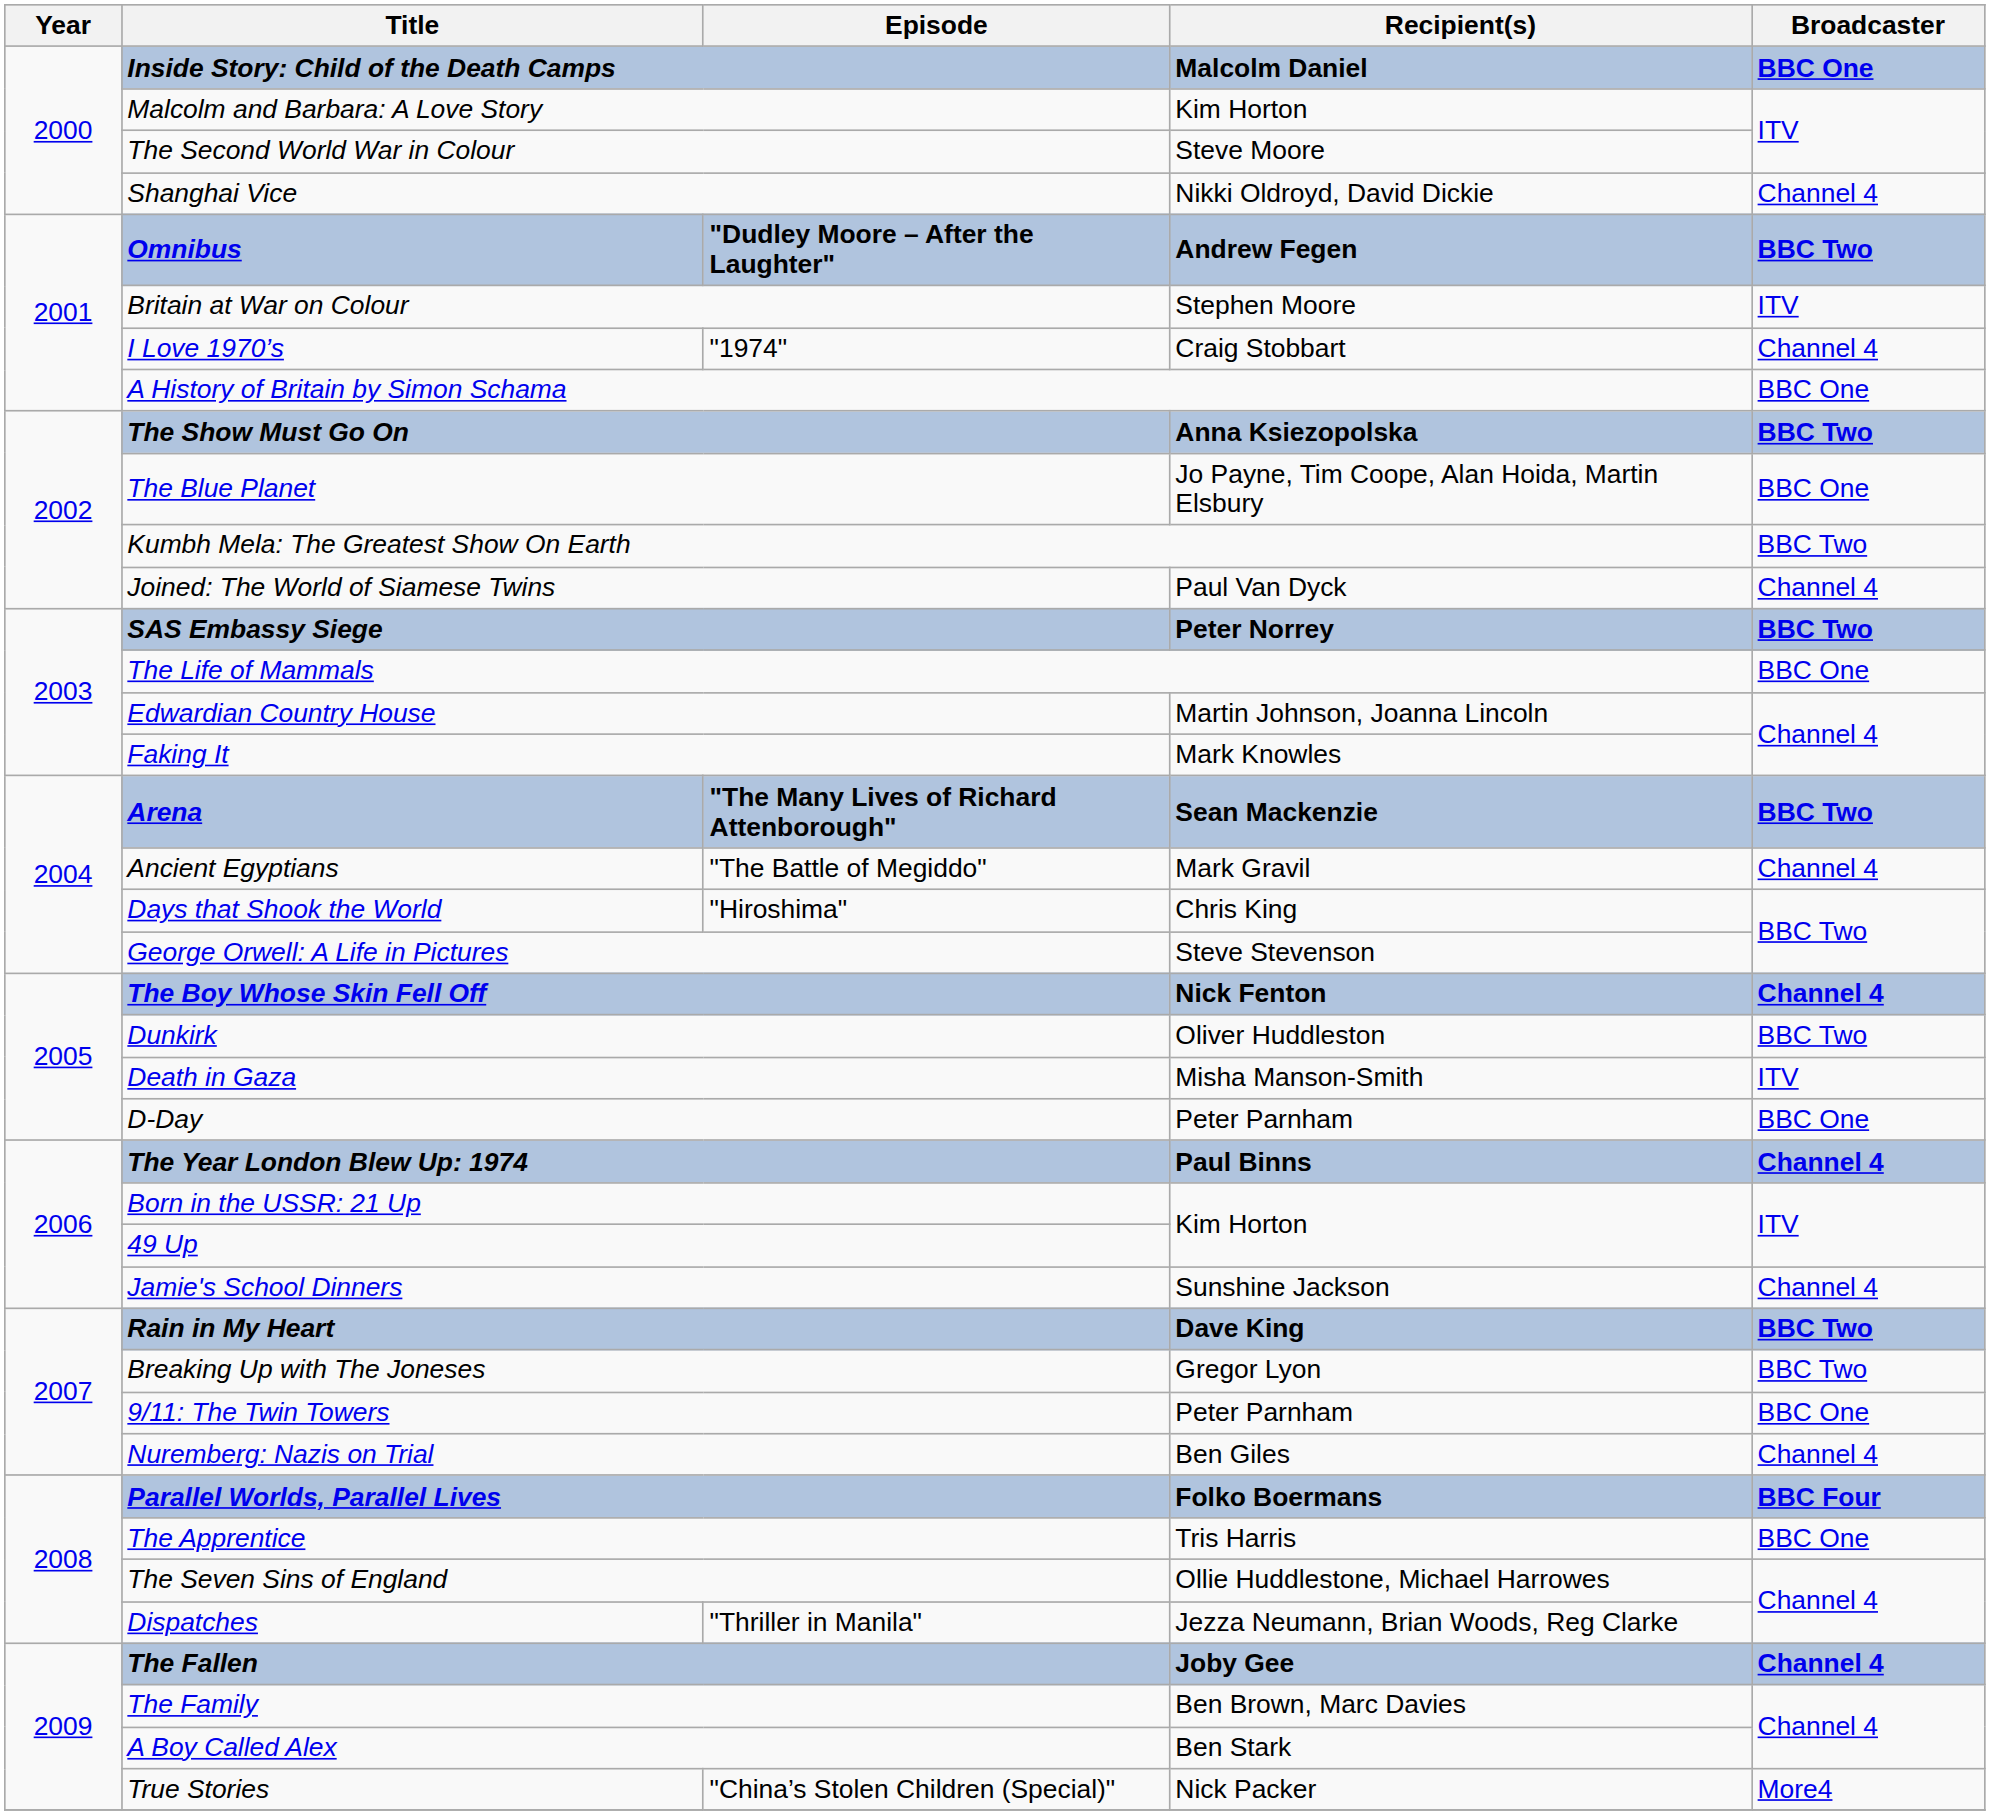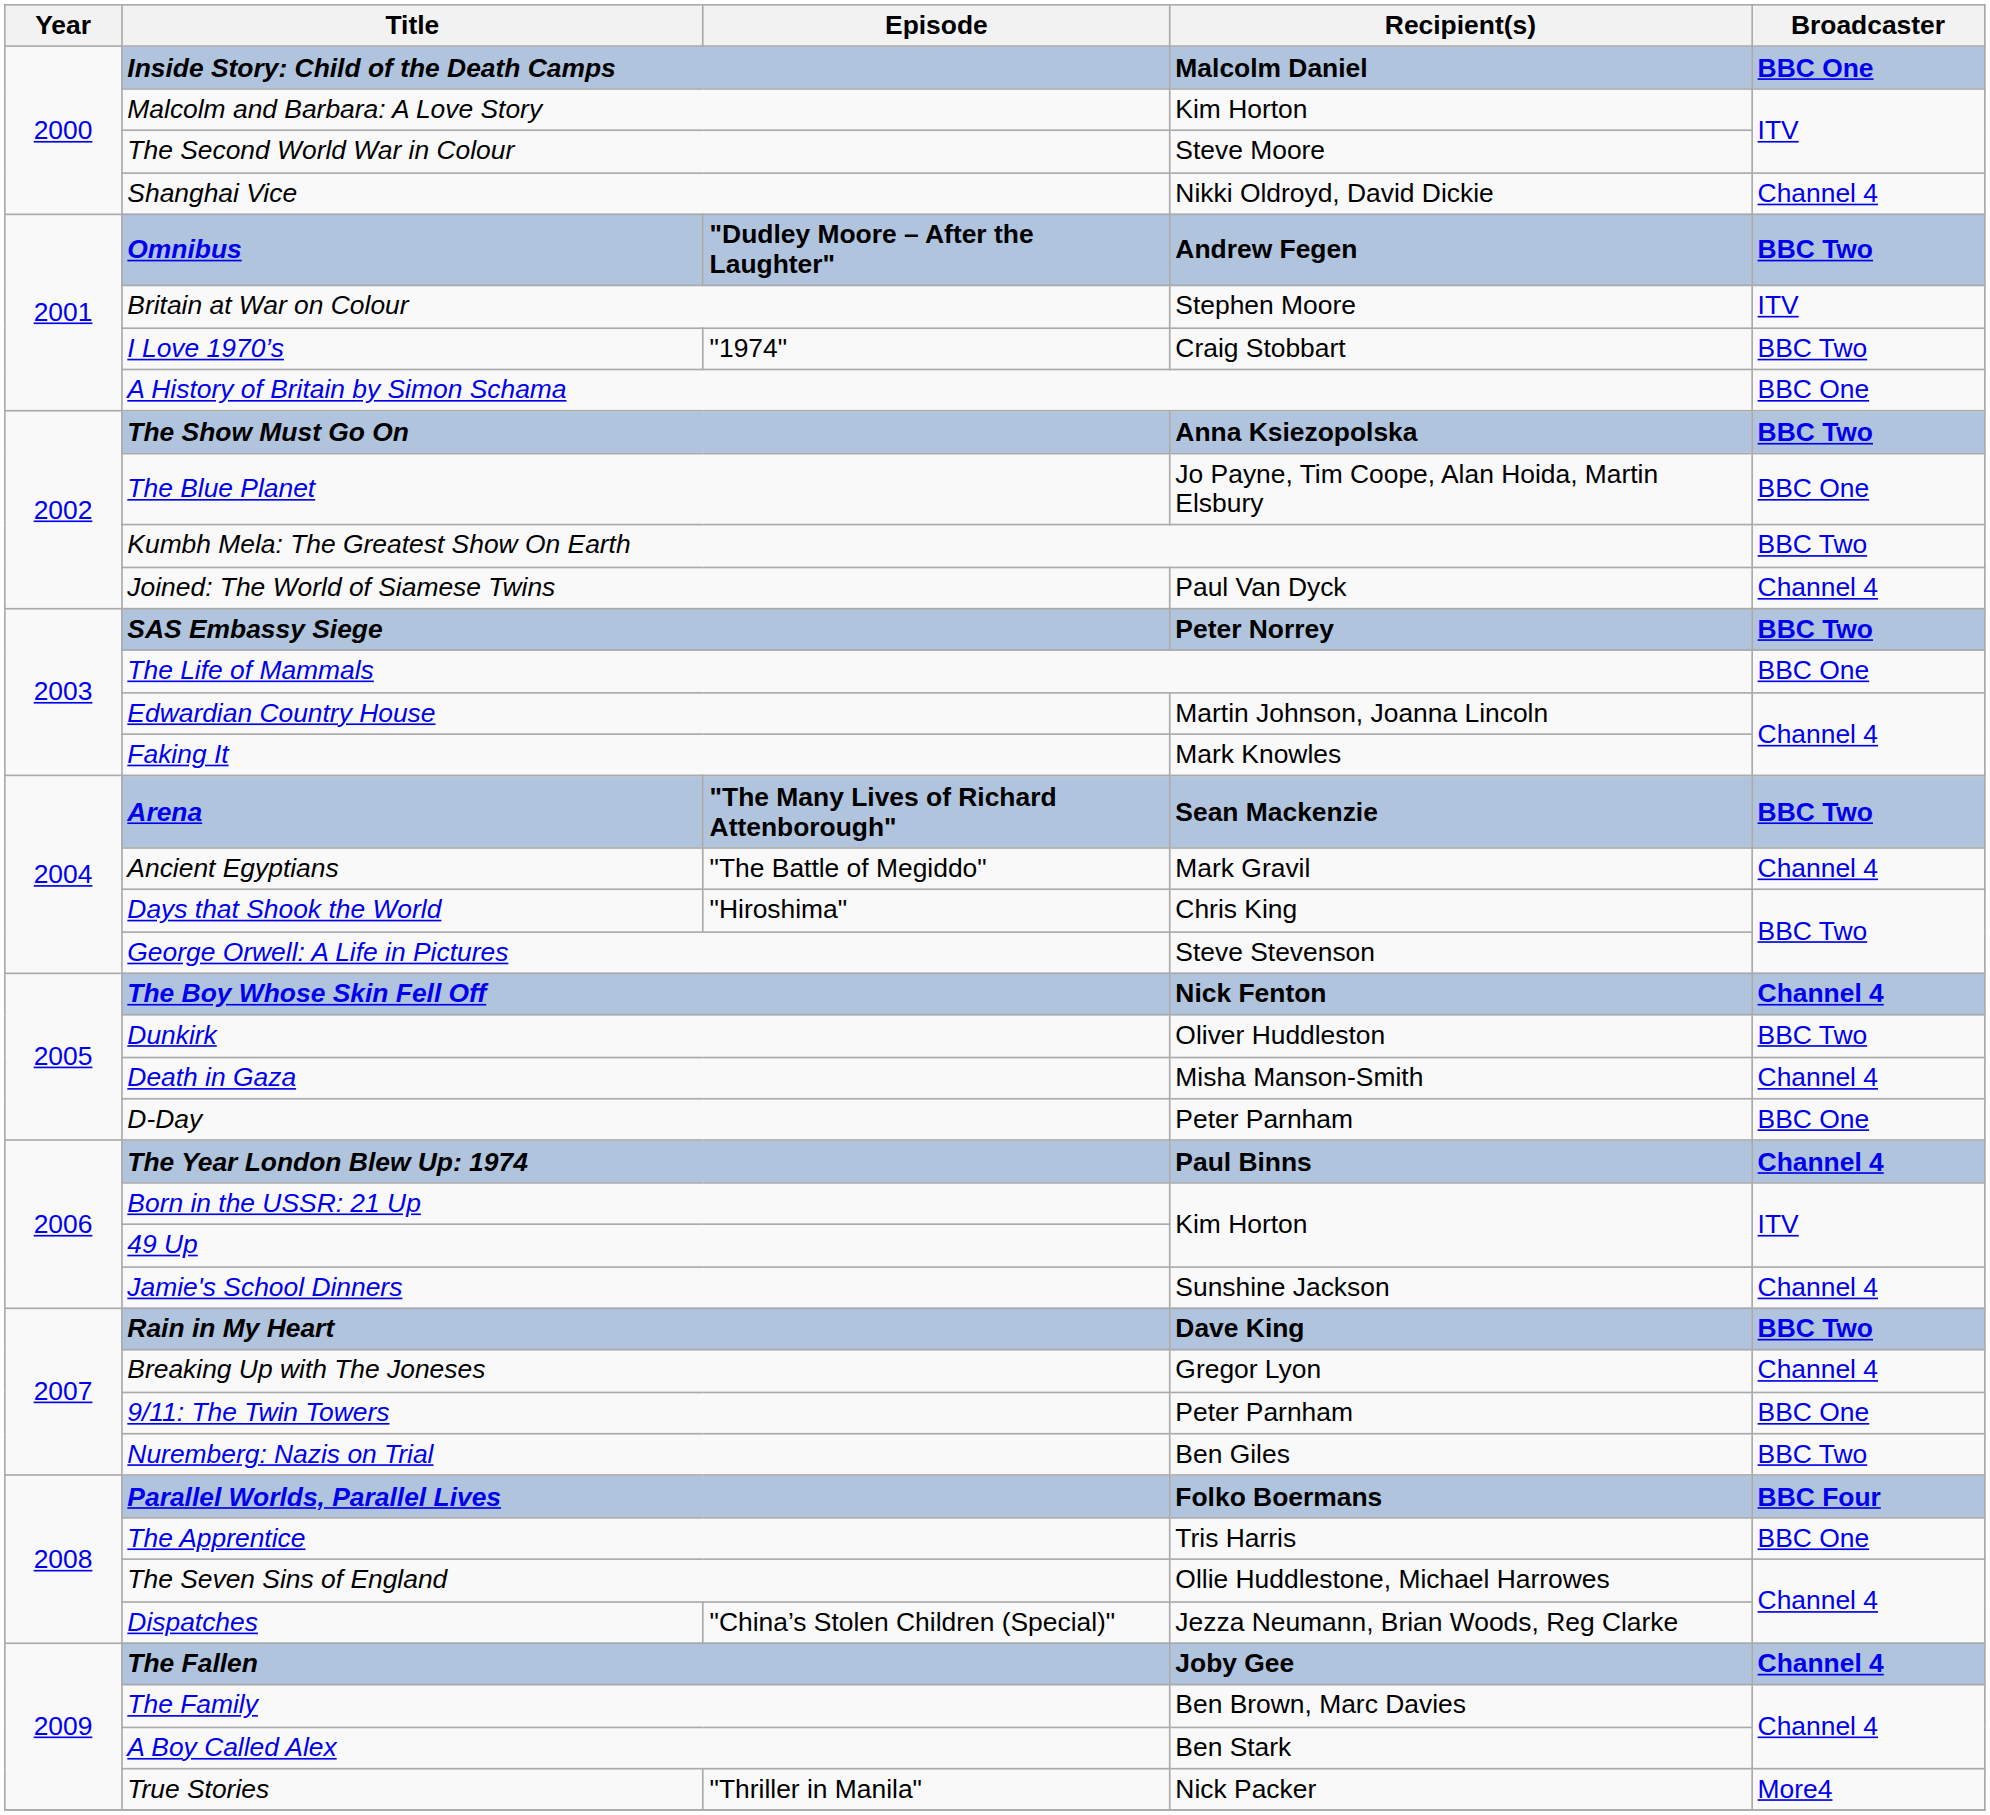 <table class="wikitable" width="95%">
 <tr>
 <th width=5%>Year</th>
 <th width=25%>Title</th>
 <th width=20%>Episode</th>
 <th width=25%><strong>Recipient(s)</strong></th>
 <th width=10%><strong>Broadcaster</strong></th>
 </tr>
 <tr>
 <td rowspan="4" style="text-align:center;"><a href='#'>2000</a></td>
 <td colspan="2" style="background:#B0C4DE;"><strong><em>Inside Story: Child of the Death Camps</em></strong></td>
 <td style="background:#B0C4DE;"><strong>Malcolm Daniel</strong></td>
 <td style="background:#B0C4DE;"><strong><a href='#'>BBC One</a></strong></td>
 </tr>
 <tr>
 <td colspan="2"><em>Malcolm and Barbara: A Love Story</em></td>
 <td>Kim Horton</td>
 <td rowspan="2"><a href='#'>ITV</a></td>
 </tr>
 <tr>
 <td colspan="2"><em>The Second World War in Colour</em></td>
 <td>Steve Moore</td>
 </tr>
 <tr>
 <td colspan="2"><em>Shanghai Vice</em></td>
 <td>Nikki Oldroyd, David Dickie</td>
 <td><a href='#'>Channel 4</a></td>
 </tr>
 <tr>
 <td rowspan="4" style="text-align:center;"><a href='#'>2001</a></td>
 <td style="background:#B0C4DE;"><strong><em><a href='#'>Omnibus</a></em></strong></td>
 <td style="background:#B0C4DE;"><strong>"Dudley Moore – After the Laughter"</strong></td>
 <td style="background:#B0C4DE;"><strong>Andrew Fegen</strong></td>
 <td style="background:#B0C4DE;"><strong><a href='#'>BBC Two</a></strong></td>
 </tr>
 <tr>
 <td colspan="2"><em>Britain at War on Colour</em></td>
 <td>Stephen Moore</td>
 <td><a href='#'>ITV</a></td>
 </tr>
 <tr>
 <td><em><a href='#'>I Love 1970’s</a></em></td>
 <td>"1974"</td>
 <td>Craig Stobbart</td>
-<td><a href='#'>Channel 4</a></td>
+<td><a href='#'>BBC Two</a></td>
 </tr>
 <tr>
 <td colspan="3"><em><a href='#'>A History of Britain by Simon Schama</a></em></td>
 <td><a href='#'>BBC One</a></td>
 </tr>
 <tr>
 <td rowspan="4" style="text-align:center;"><a href='#'>2002</a></td>
 <td colspan="2" style="background:#B0C4DE;"><strong><em>The Show Must Go On</em></strong></td>
 <td style="background:#B0C4DE;"><strong>Anna Ksiezopolska</strong></td>
 <td style="background:#B0C4DE;"><strong><a href='#'>BBC Two</a></strong></td>
 </tr>
 <tr>
 <td colspan="2"><em><a href='#'>The Blue Planet</a></em></td>
 <td>Jo Payne, Tim Coope, Alan Hoida, Martin Elsbury</td>
 <td><a href='#'>BBC One</a></td>
 </tr>
 <tr>
 <td colspan="3"><em>Kumbh Mela: The Greatest Show On Earth</em></td>
 <td><a href='#'>BBC Two</a></td>
 </tr>
 <tr>
 <td colspan="2"><em>Joined: The World of Siamese Twins</em></td>
 <td>Paul Van Dyck</td>
 <td><a href='#'>Channel 4</a></td>
 </tr>
 <tr>
 <td rowspan="4" style="text-align:center;"><a href='#'>2003</a></td>
 <td colspan="2" style="background:#B0C4DE;"><strong><em>SAS Embassy Siege</em></strong></td>
 <td style="background:#B0C4DE;"><strong>Peter Norrey</strong></td>
 <td style="background:#B0C4DE;"><strong><a href='#'>BBC Two</a></strong></td>
 </tr>
 <tr>
 <td colspan="3"><em><a href='#'>The Life of Mammals</a></em></td>
 <td><a href='#'>BBC One</a></td>
 </tr>
 <tr>
 <td colspan="2"><em><a href='#'>Edwardian Country House</a></em></td>
 <td>Martin Johnson, Joanna Lincoln</td>
 <td rowspan="2"><a href='#'>Channel 4</a></td>
 </tr>
 <tr>
 <td colspan="2"><em><a href='#'>Faking It</a></em></td>
 <td>Mark Knowles</td>
 </tr>
 <tr>
 <td rowspan="4" style="text-align:center;"><a href='#'>2004</a></td>
 <td style="background:#B0C4DE;"><strong><em><a href='#'>Arena</a></em></strong></td>
 <td style="background:#B0C4DE;"><strong>"The Many Lives of Richard Attenborough"</strong></td>
 <td style="background:#B0C4DE;"><strong>Sean Mackenzie</strong></td>
 <td style="background:#B0C4DE;"><strong><a href='#'>BBC Two</a></strong></td>
 </tr>
 <tr>
 <td><em>Ancient Egyptians</em></td>
 <td>"The Battle of Megiddo"</td>
 <td>Mark Gravil</td>
 <td><a href='#'>Channel 4</a></td>
 </tr>
 <tr>
 <td><em><a href='#'>Days that Shook the World</a></em></td>
 <td>"Hiroshima"</td>
 <td>Chris King</td>
 <td rowspan="2"><a href='#'>BBC Two</a></td>
 </tr>
 <tr>
 <td colspan="2"><em><a href='#'>George Orwell: A Life in Pictures</a></em></td>
 <td>Steve Stevenson</td>
 </tr>
 <tr>
 <td rowspan="4" style="text-align:center;"><a href='#'>2005</a></td>
 <td colspan="2" style="background:#B0C4DE;"><strong><em><a href='#'>The Boy Whose Skin Fell Off</a></em></strong></td>
 <td style="background:#B0C4DE;"><strong>Nick Fenton</strong></td>
 <td style="background:#B0C4DE;"><strong><a href='#'>Channel 4</a></strong></td>
 </tr>
 <tr>
 <td colspan="2"><em><a href='#'>Dunkirk</a></em></td>
 <td>Oliver Huddleston</td>
 <td><a href='#'>BBC Two</a></td>
 </tr>
 <tr>
 <td colspan="2"><em><a href='#'>Death in Gaza</a></em></td>
 <td>Misha Manson-Smith</td>
-<td><a href='#'>ITV</a></td>
+<td><a href='#'>Channel 4</a></td>
 </tr>
 <tr>
 <td colspan="2"><em>D-Day</em></td>
 <td>Peter Parnham</td>
 <td><a href='#'>BBC One</a></td>
 </tr>
 <tr>
 <td rowspan="4" style="text-align:center;"><a href='#'>2006</a></td>
 <td colspan="2" style="background:#B0C4DE;"><strong><em>The Year London Blew Up: 1974</em></strong></td>
 <td style="background:#B0C4DE;"><strong>Paul Binns</strong></td>
 <td style="background:#B0C4DE;"><strong><a href='#'>Channel 4</a></strong></td>
 </tr>
 <tr>
 <td colspan="2"><em><a href='#'>Born in the USSR: 21 Up</a></em></td>
 <td rowspan="2">Kim Horton</td>
 <td rowspan="2"><a href='#'>ITV</a></td>
 </tr>
 <tr>
 <td colspan="2"><em><a href='#'>49 Up</a></em></td>
 </tr>
 <tr>
 <td colspan="2"><em><a href='#'>Jamie's School Dinners</a></em></td>
 <td>Sunshine Jackson</td>
 <td><a href='#'>Channel 4</a></td>
 </tr>
 <tr>
 <td rowspan="4" style="text-align:center;"><a href='#'>2007</a></td>
 <td colspan="2" style="background:#B0C4DE;"><strong><em>Rain in My Heart</em></strong></td>
 <td style="background:#B0C4DE;"><strong>Dave King</strong></td>
 <td style="background:#B0C4DE;"><strong><a href='#'>BBC Two</a></strong></td>
 </tr>
 <tr>
 <td colspan="2"><em>Breaking Up with The Joneses</em></td>
 <td>Gregor Lyon</td>
-<td><a href='#'>BBC Two</a></td>
+<td><a href='#'>Channel 4</a></td>
 </tr>
 <tr>
 <td colspan="2"><em><a href='#'>9/11: The Twin Towers</a></em></td>
 <td>Peter Parnham</td>
 <td><a href='#'>BBC One</a></td>
 </tr>
 <tr>
 <td colspan="2"><em><a href='#'>Nuremberg: Nazis on Trial</a></em></td>
 <td>Ben Giles</td>
-<td><a href='#'>Channel 4</a></td>
+<td><a href='#'>BBC Two</a></td>
 </tr>
 <tr>
 <td rowspan="4" style="text-align:center;"><a href='#'>2008</a></td>
 <td colspan="2" style="background:#B0C4DE;"><strong><em><a href='#'>Parallel Worlds, Parallel Lives</a></em></strong></td>
 <td style="background:#B0C4DE;"><strong>Folko Boermans</strong></td>
 <td style="background:#B0C4DE;"><strong><a href='#'>BBC Four</a></strong></td>
 </tr>
 <tr>
 <td colspan="2"><em><a href='#'>The Apprentice</a></em></td>
 <td>Tris Harris</td>
 <td><a href='#'>BBC One</a></td>
 </tr>
 <tr>
 <td colspan="2"><em>The Seven Sins of England</em></td>
 <td>Ollie Huddlestone, Michael Harrowes</td>
 <td rowspan="2"><a href='#'>Channel 4</a></td>
 </tr>
 <tr>
 <td><em><a href='#'>Dispatches</a></em></td>
-<td>"Thriller in Manila"</td>
+<td>"China’s Stolen Children (Special)"</td>
 <td>Jezza Neumann, Brian Woods, Reg Clarke</td>
 </tr>
 <tr>
 <td rowspan="4" style="text-align:center;"><a href='#'>2009</a></td>
 <td colspan="2" style="background:#B0C4DE;"><strong><em>The Fallen</em></strong></td>
 <td style="background:#B0C4DE;"><strong>Joby Gee</strong></td>
 <td style="background:#B0C4DE;"><strong><a href='#'>Channel 4</a></strong></td>
 </tr>
 <tr>
 <td colspan="2"><em><a href='#'>The Family</a></em></td>
 <td>Ben Brown, Marc Davies</td>
 <td rowspan="2"><a href='#'>Channel 4</a></td>
 </tr>
 <tr>
 <td colspan="2"><em><a href='#'>A Boy Called Alex</a></em></td>
 <td>Ben Stark</td>
 </tr>
 <tr>
 <td><em>True Stories</em></td>
-<td>"China’s Stolen Children (Special)"</td>
+<td>"Thriller in Manila"</td>
 <td>Nick Packer</td>
 <td><a href='#'>More4</a></td>
 </tr>
 <tr>
 </tr>
 </table>
